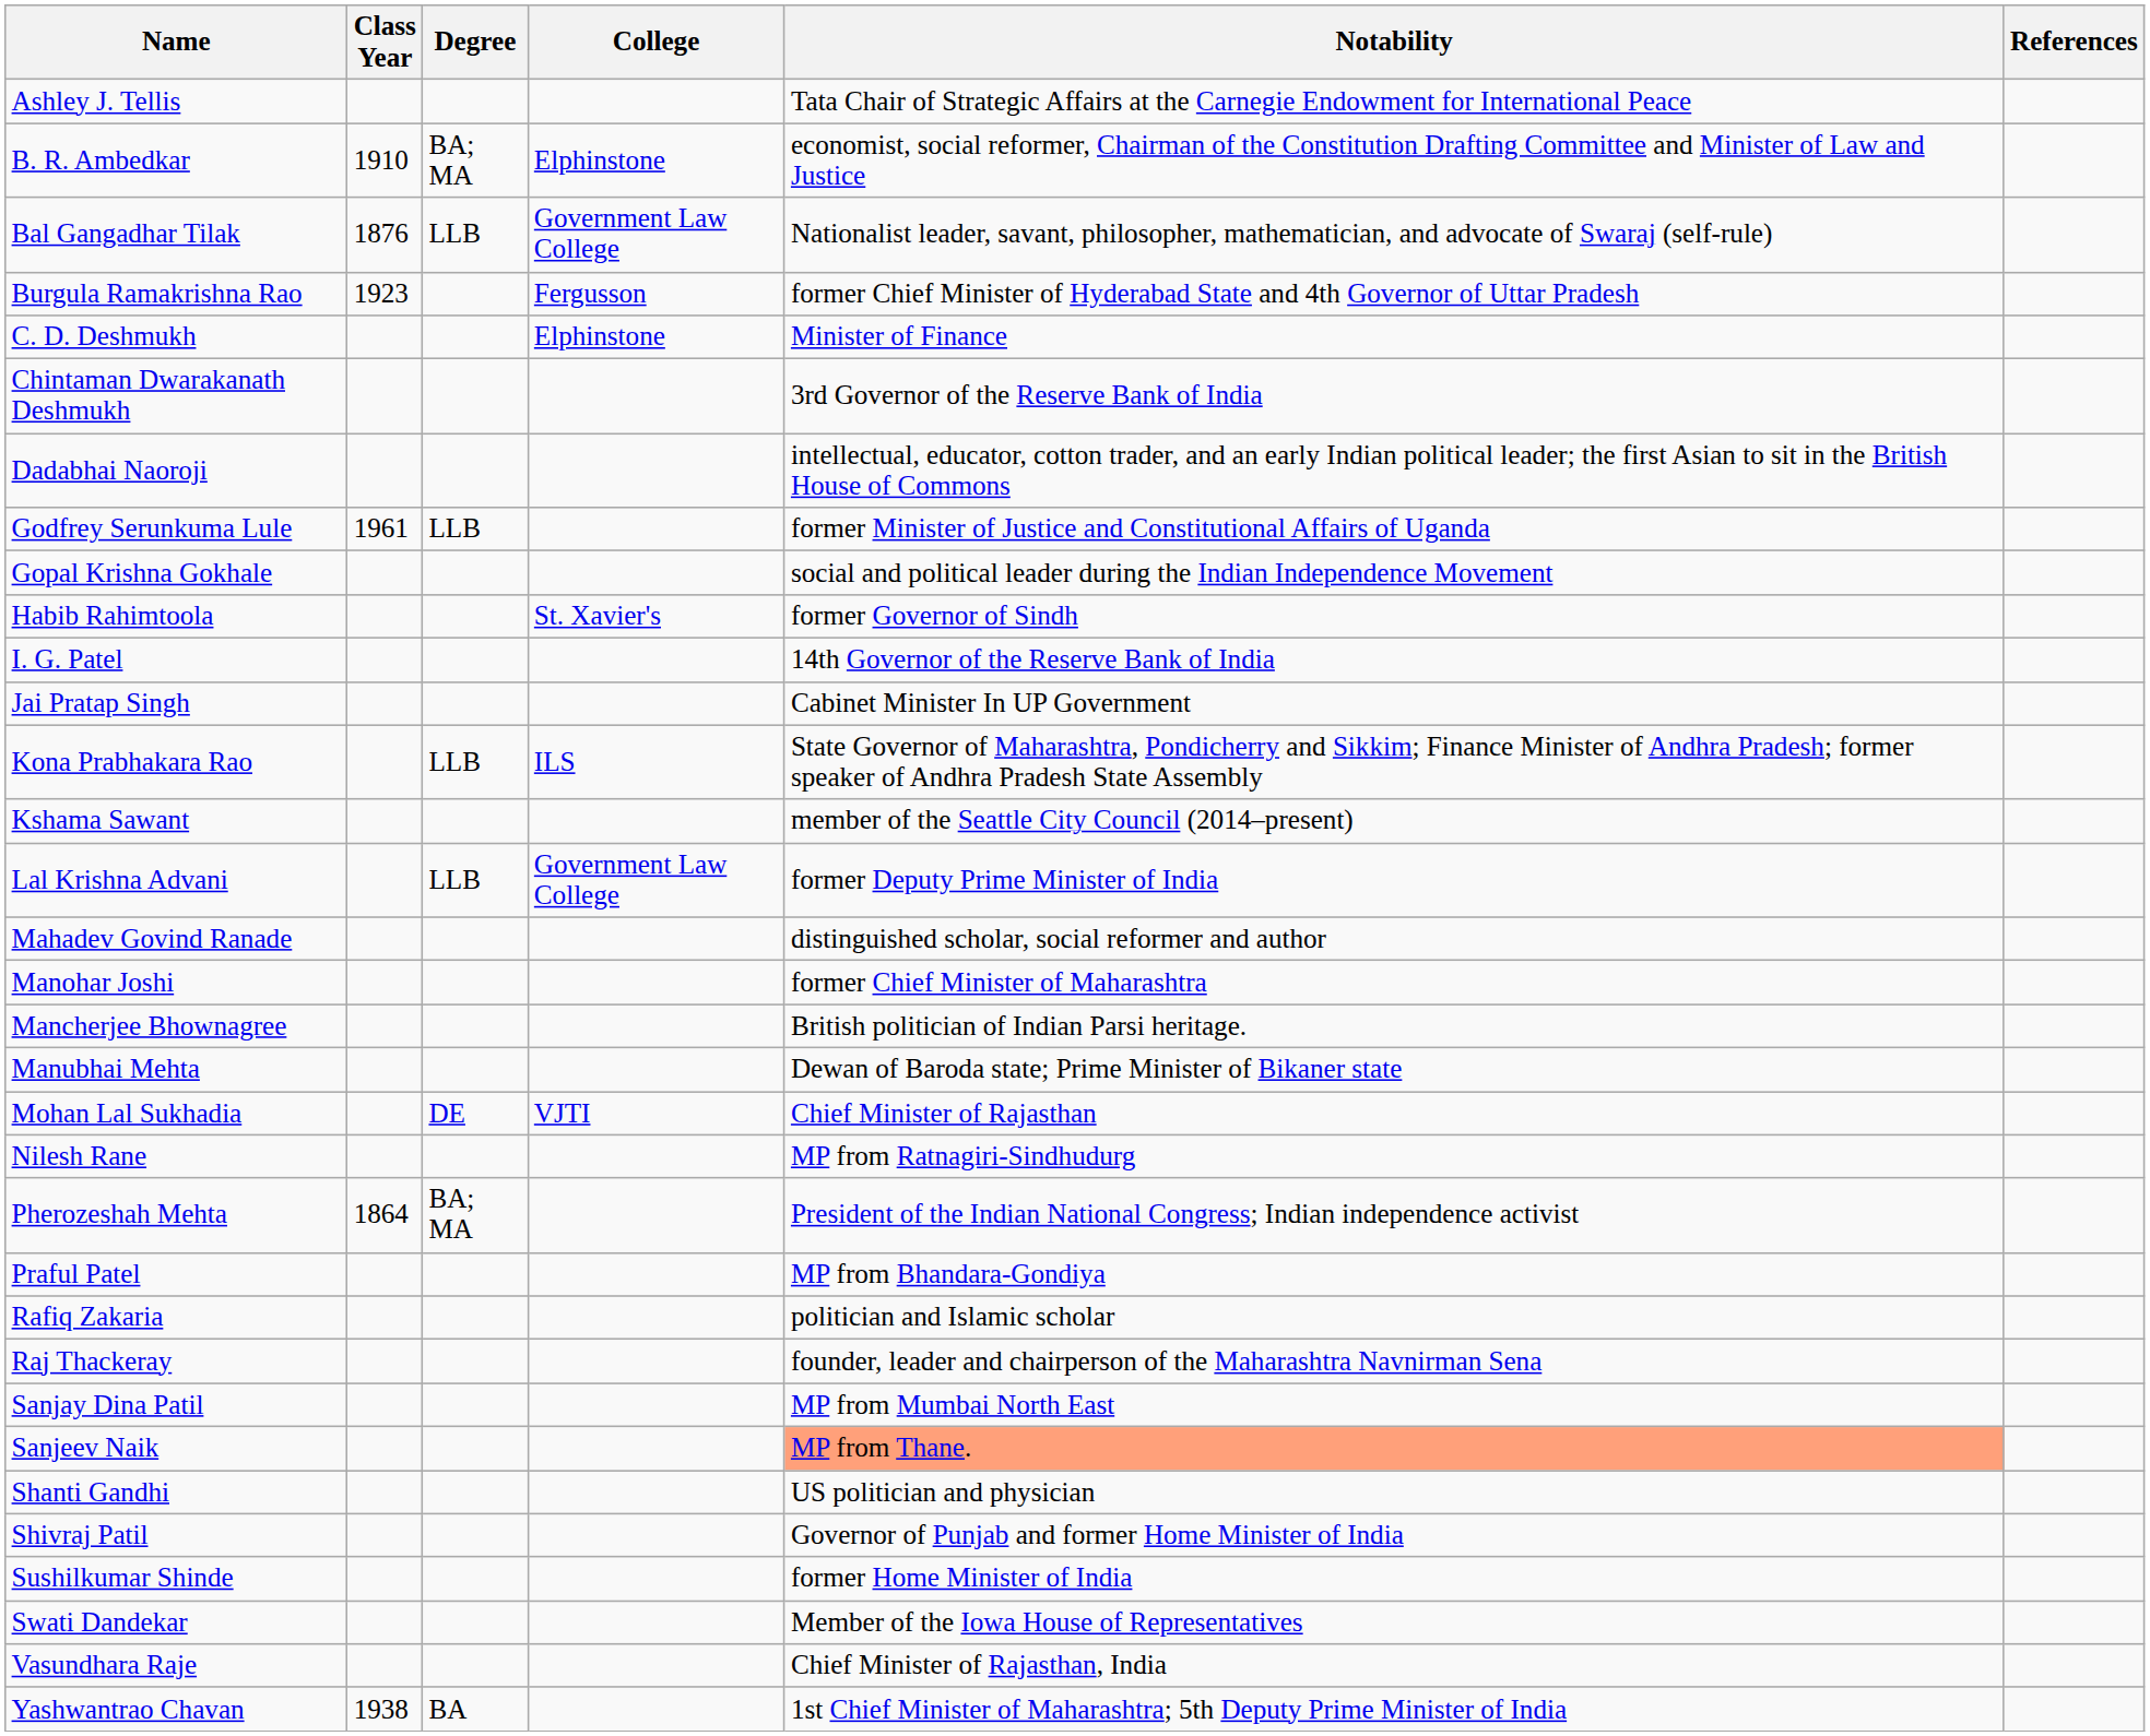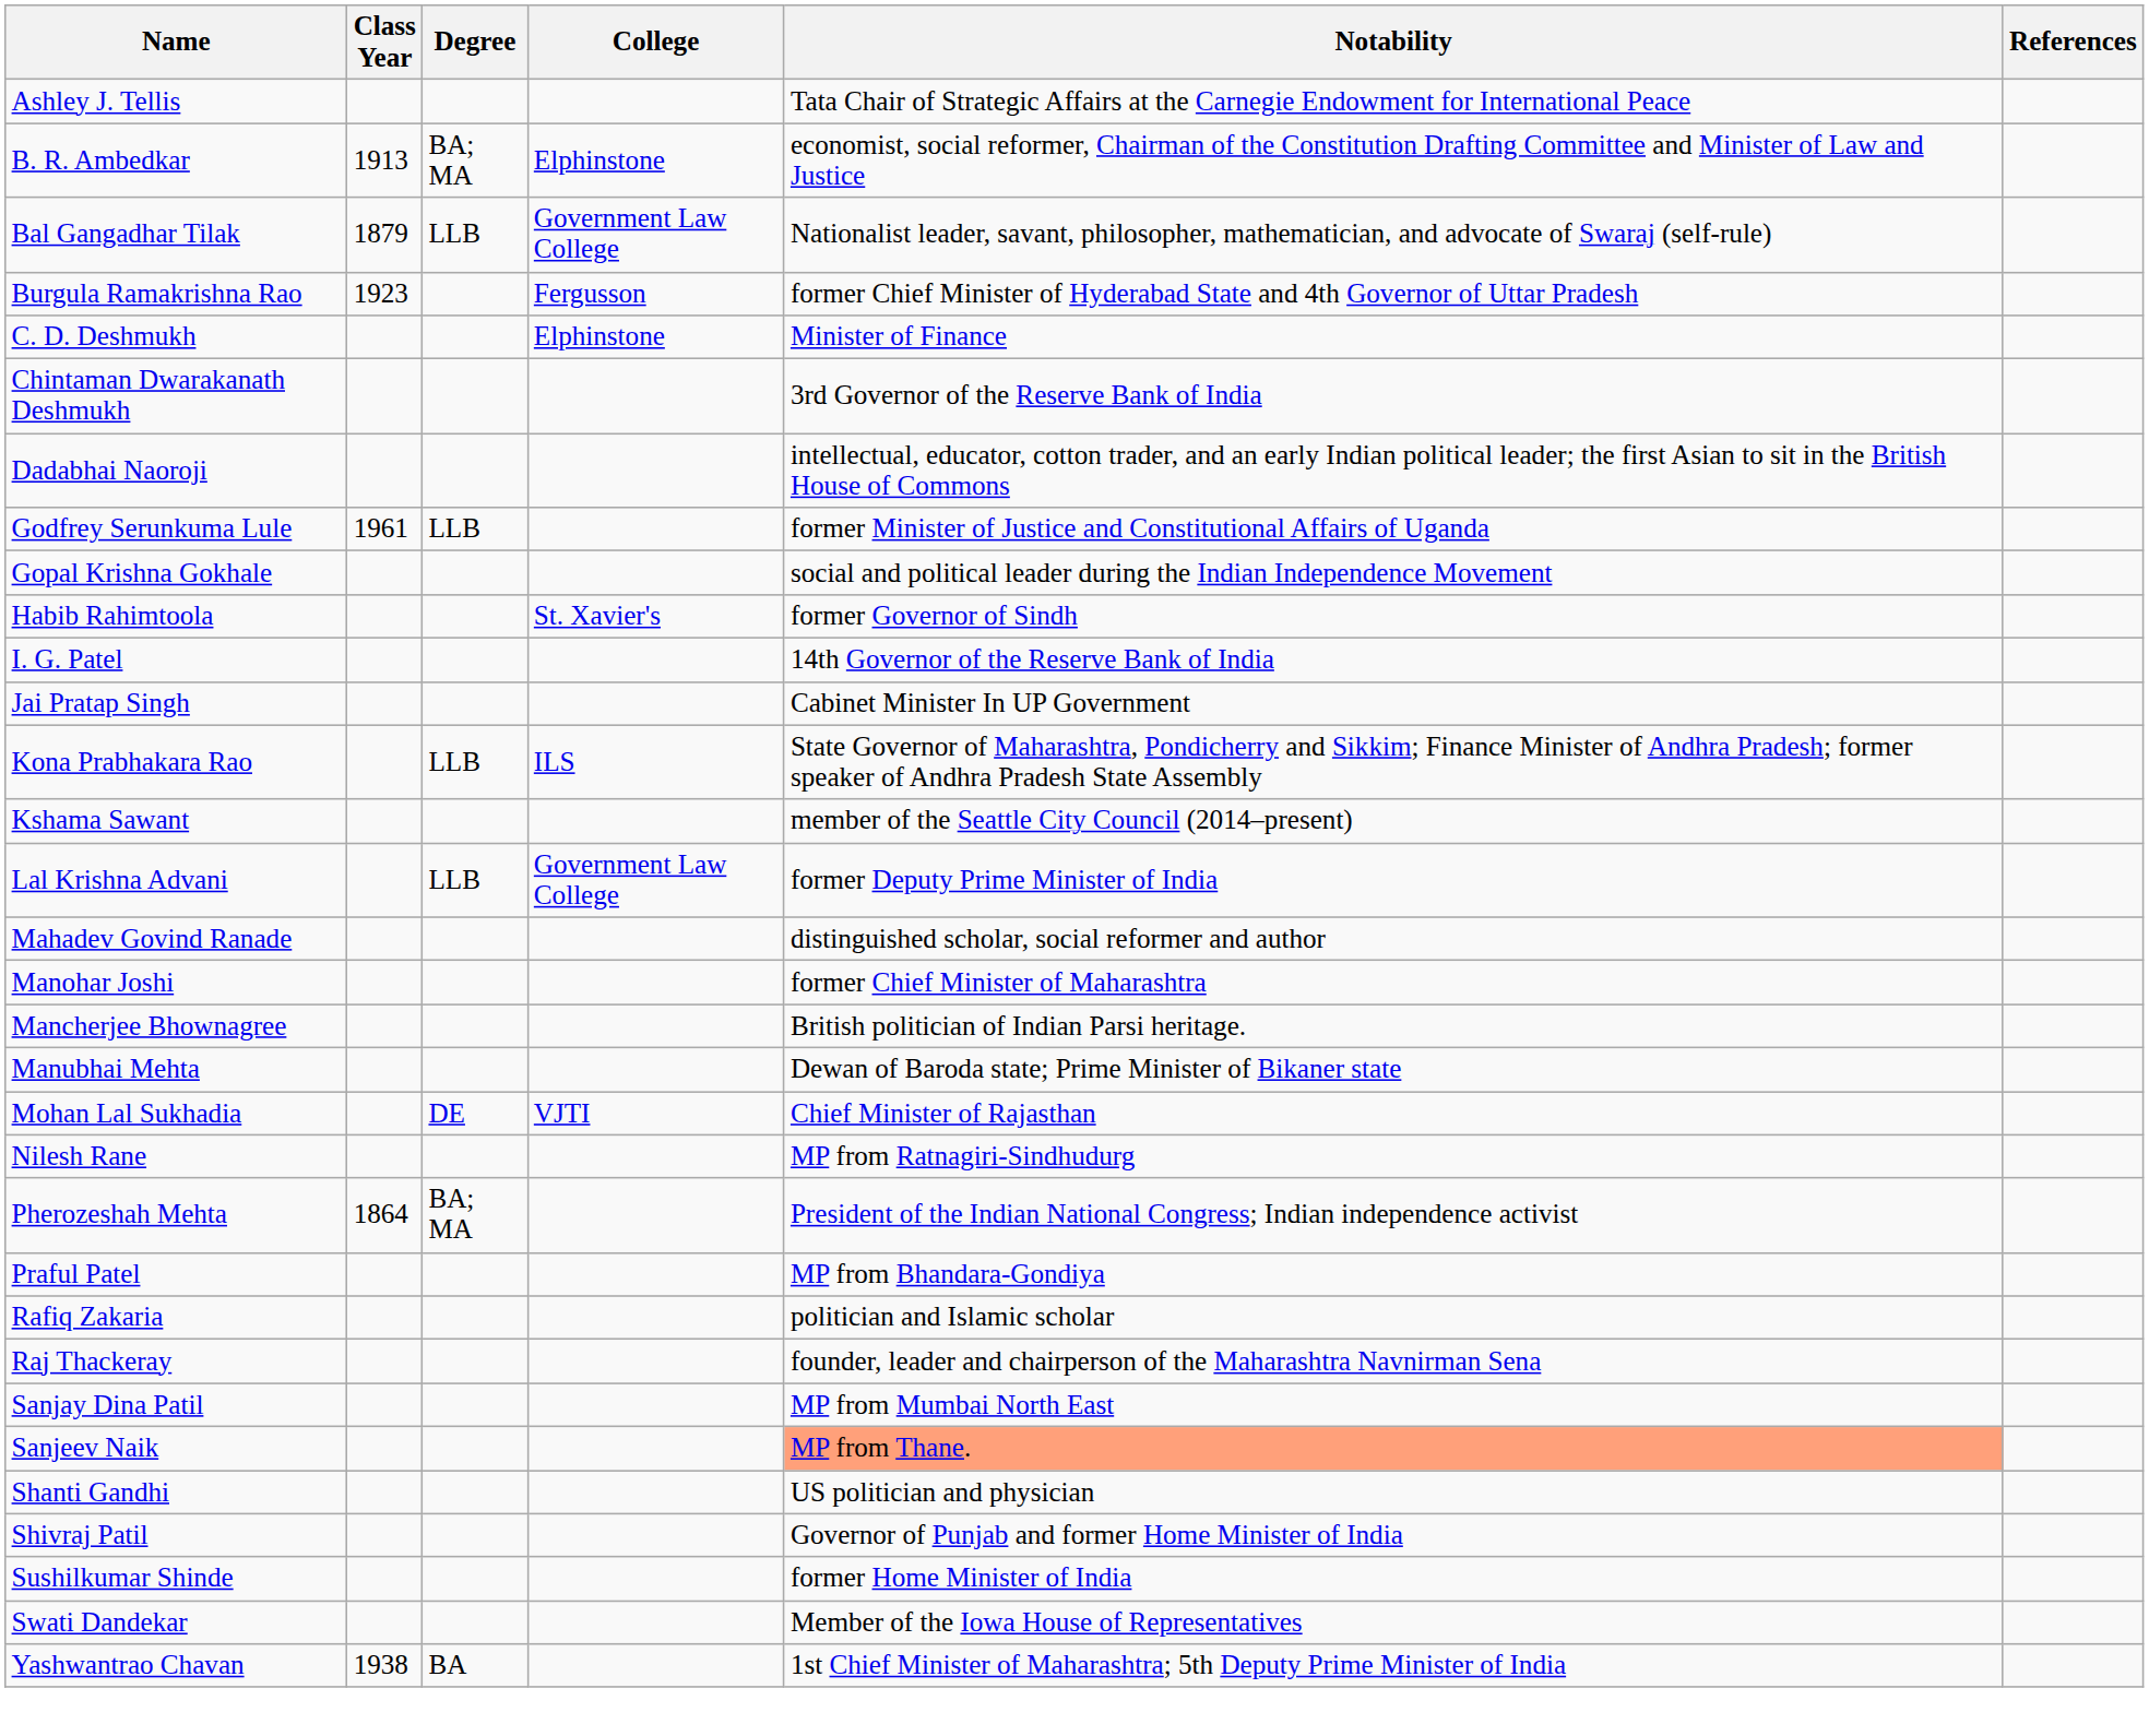 <table class="wikitable sortable">
 <tr>
 <th>Name</th>
 <th>Class<br>Year</th>
 <th>Degree</th>
 <th>College</th>
 <th class="unsortable">Notability</th>
 <th class="unsortable">References</th>
 </tr>
 <tr>
 <td><a href='#'>Ashley J. Tellis</a></td>
 <td></td>
 <td></td>
 <td></td>
 <td>Tata Chair of Strategic Affairs at the <a href='#'>Carnegie Endowment for International Peace</a></td>
 <td></td>
 </tr>
 <tr>
 <td><a href='#'>B. R. Ambedkar</a></td>
-<td>1910</td>
+<td>1913</td>
 <td>BA; MA</td>
 <td><a href='#'>Elphinstone</a></td>
 <td>economist, social reformer, <a href='#'>Chairman of the Constitution Drafting Committee</a> and <a href='#'>Minister of Law and Justice</a></td>
 <td></td>
 </tr>
 <tr>
 <td><a href='#'>Bal Gangadhar Tilak</a></td>
-<td>1876</td>
+<td>1879</td>
 <td>LLB</td>
 <td><a href='#'>Government Law College</a></td>
 <td>Nationalist leader, savant, philosopher, mathematician, and advocate of <a href='#'>Swaraj</a> (self-rule)</td>
 <td></td>
 </tr>
 <tr>
 <td><a href='#'>Burgula Ramakrishna Rao</a></td>
 <td>1923</td>
 <td></td>
 <td><a href='#'>Fergusson</a></td>
 <td>former Chief Minister of <a href='#'>Hyderabad State</a> and 4th <a href='#'>Governor of Uttar Pradesh</a></td>
 <td></td>
 </tr>
 <tr>
 <td><a href='#'>C. D. Deshmukh</a></td>
 <td></td>
 <td></td>
 <td><a href='#'>Elphinstone</a></td>
 <td><a href='#'>Minister of Finance</a></td>
 <td></td>
 </tr>
 <tr>
 <td><a href='#'>Chintaman Dwarakanath Deshmukh</a></td>
 <td></td>
 <td></td>
 <td></td>
 <td>3rd Governor of the <a href='#'>Reserve Bank of India</a></td>
 <td></td>
 </tr>
 <tr>
 <td><a href='#'>Dadabhai Naoroji</a></td>
 <td></td>
 <td></td>
 <td></td>
 <td>intellectual, educator, cotton trader, and an early Indian political leader; the first Asian to sit in the <a href='#'>British House of Commons</a></td>
 <td></td>
 </tr>
 <tr>
 <td><a href='#'>Godfrey Serunkuma Lule</a></td>
 <td>1961</td>
 <td>LLB</td>
 <td></td>
 <td>former <a href='#'>Minister of Justice and Constitutional Affairs of Uganda</a></td>
 <td></td>
 </tr>
 <tr>
 <td><a href='#'>Gopal Krishna Gokhale</a></td>
 <td></td>
 <td></td>
 <td></td>
 <td>social and political leader during the <a href='#'>Indian Independence Movement</a></td>
 <td></td>
 </tr>
 <tr>
 <td><a href='#'>Habib Rahimtoola</a></td>
 <td></td>
 <td></td>
 <td><a href='#'>St. Xavier's</a></td>
 <td>former <a href='#'>Governor of Sindh</a></td>
 <td></td>
 </tr>
 <tr>
 <td><a href='#'>I. G. Patel</a></td>
 <td></td>
 <td></td>
 <td></td>
 <td>14th <a href='#'>Governor of the Reserve Bank of India</a></td>
 <td></td>
 </tr>
 <tr>
 <td><a href='#'>Jai Pratap Singh</a></td>
 <td></td>
 <td></td>
 <td></td>
 <td>Cabinet Minister In UP Government</td>
 <td></td>
 </tr>
 <tr>
 <td><a href='#'>Kona Prabhakara Rao</a></td>
 <td></td>
 <td>LLB</td>
 <td><a href='#'>ILS</a></td>
 <td>State Governor of <a href='#'>Maharashtra</a>, <a href='#'>Pondicherry</a> and <a href='#'>Sikkim</a>; Finance Minister of <a href='#'>Andhra Pradesh</a>; former speaker of Andhra Pradesh State Assembly</td>
 <td></td>
 </tr>
 <tr>
 <td><a href='#'>Kshama Sawant</a></td>
 <td></td>
 <td></td>
 <td></td>
 <td>member of the <a href='#'>Seattle City Council</a> (2014–present)</td>
 <td></td>
 </tr>
 <tr>
 <td><a href='#'>Lal Krishna Advani</a></td>
 <td></td>
 <td>LLB</td>
 <td><a href='#'>Government Law College</a></td>
 <td>former <a href='#'>Deputy Prime Minister of India</a></td>
 <td></td>
 </tr>
 <tr>
 <td><a href='#'>Mahadev Govind Ranade</a></td>
 <td></td>
 <td></td>
 <td></td>
 <td>distinguished scholar, social reformer and author</td>
 <td></td>
 </tr>
 <tr>
 <td><a href='#'>Manohar Joshi</a></td>
 <td></td>
 <td></td>
 <td></td>
 <td>former <a href='#'>Chief Minister of Maharashtra</a></td>
 <td></td>
 </tr>
 <tr>
 <td><a href='#'>Mancherjee Bhownagree</a></td>
 <td></td>
 <td></td>
 <td></td>
 <td>British politician of Indian Parsi heritage.</td>
 <td></td>
 </tr>
 <tr>
 <td><a href='#'>Manubhai Mehta</a></td>
 <td></td>
 <td></td>
 <td></td>
 <td>Dewan of Baroda state; Prime Minister of <a href='#'>Bikaner state</a></td>
 <td></td>
 </tr>
 <tr>
 <td><a href='#'>Mohan Lal Sukhadia</a></td>
 <td></td>
 <td><a href='#'>DE</a></td>
 <td><a href='#'>VJTI</a></td>
 <td><a href='#'>Chief Minister of Rajasthan</a></td>
 <td></td>
 </tr>
 <tr>
 <td><a href='#'>Nilesh Rane</a></td>
 <td></td>
 <td></td>
 <td></td>
 <td><a href='#'>MP</a> from <a href='#'>Ratnagiri-Sindhudurg</a></td>
 <td></td>
 </tr>
 <tr>
 <td><a href='#'>Pherozeshah Mehta</a></td>
 <td>1864</td>
 <td>BA; MA</td>
 <td></td>
 <td><a href='#'>President of the Indian National Congress</a>; Indian independence activist</td>
 <td></td>
 </tr>
 <tr>
 <td><a href='#'>Praful Patel</a></td>
 <td></td>
 <td></td>
 <td></td>
 <td><a href='#'>MP</a> from <a href='#'>Bhandara-Gondiya</a></td>
 <td></td>
 </tr>
 <tr>
 <td><a href='#'>Rafiq Zakaria</a></td>
 <td></td>
 <td></td>
 <td></td>
 <td>politician and Islamic scholar</td>
 <td></td>
 </tr>
 <tr>
 <td><a href='#'>Raj Thackeray</a></td>
 <td></td>
 <td></td>
 <td></td>
 <td>founder, leader and chairperson of the <a href='#'>Maharashtra Navnirman Sena</a></td>
 <td></td>
 </tr>
 <tr>
 <td><a href='#'>Sanjay Dina Patil</a></td>
 <td></td>
 <td></td>
 <td></td>
 <td><a href='#'>MP</a> from <a href='#'>Mumbai North East</a></td>
 <td></td>
 </tr>
 <tr>
 <td><a href='#'>Sanjeev Naik</a></td>
 <td></td>
 <td></td>
 <td></td>
 <td style="background: lightsalmon;"><a href='#'>MP</a> from <a href='#'>Thane</a>.</td>
 <td></td>
 </tr>
 <tr>
 <td><a href='#'>Shanti Gandhi</a></td>
 <td></td>
 <td></td>
 <td></td>
 <td>US politician and physician</td>
 <td></td>
 </tr>
 <tr>
 <td><a href='#'>Shivraj Patil</a></td>
 <td></td>
 <td></td>
 <td></td>
 <td>Governor of <a href='#'>Punjab</a> and former <a href='#'>Home Minister of India</a></td>
 <td></td>
 </tr>
 <tr>
 <td><a href='#'>Sushilkumar Shinde</a></td>
 <td></td>
 <td></td>
 <td></td>
 <td>former <a href='#'>Home Minister of India</a></td>
 <td></td>
 </tr>
 <tr>
 <td><a href='#'>Swati Dandekar</a></td>
 <td></td>
 <td></td>
 <td></td>
 <td>Member of the <a href='#'>Iowa House of Representatives</a></td>
 <td></td>
 </tr>
 <tr>
-<td><a href='#'>Vasundhara Raje</a></td>
-<td></td>
-<td></td>
-<td></td>
-<td>Chief Minister of <a href='#'>Rajasthan</a>, India</td>
-<td></td>
-</tr>
-<tr>
 <td><a href='#'>Yashwantrao Chavan</a></td>
 <td>1938</td>
 <td>BA</td>
 <td></td>
 <td>1st <a href='#'>Chief Minister of Maharashtra</a>; 5th <a href='#'>Deputy Prime Minister of India</a></td>
 <td></td>
 </tr>
 </table>
